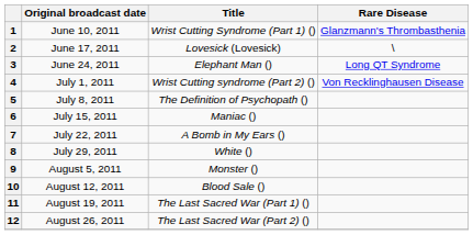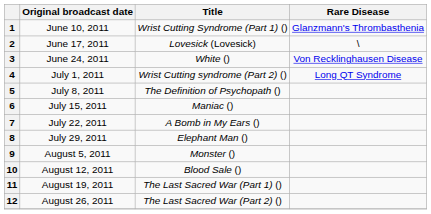 <table class="wikitable" style="text-align:center">
 <tr>
 <th></th>
 <th>Original broadcast date</th>
 <th>Title</th>
 <th>Rare Disease</th>
 </tr>
 <tr>
 <th>1</th>
 <td>June 10, 2011</td>
 <td><em>Wrist Cutting Syndrome (Part 1)</em> ()</td>
 <td><a href='#'>Glanzmann's Thrombasthenia</a></td>
 </tr>
 <tr>
 <th>2</th>
 <td>June 17, 2011</td>
 <td><em>Lovesick</em> (Lovesick)</td>
 <td>\</td>
 </tr>
 <tr>
 <th>3</th>
 <td>June 24, 2011</td>
-<td><em>Elephant Man</em> ()</td>
-<td><a href='#'>Long QT Syndrome</a></td>
+<td><em>White</em> ()</td>
+<td><a href='#'>Von Recklinghausen Disease</a></td>
 </tr>
 <tr>
 <th>4</th>
 <td>July 1, 2011</td>
 <td><em>Wrist Cutting syndrome (Part 2)</em> ()</td>
-<td><a href='#'>Von Recklinghausen Disease</a></td>
+<td><a href='#'>Long QT Syndrome</a></td>
 </tr>
 <tr>
 <th>5</th>
 <td>July 8, 2011</td>
 <td><em>The Definition of Psychopath</em> ()</td>
 <td></td>
 </tr>
 <tr>
 <th>6</th>
 <td>July 15, 2011</td>
 <td><em>Maniac</em> ()</td>
 <td></td>
 </tr>
 <tr>
 <th>7</th>
 <td>July 22, 2011</td>
 <td><em>A Bomb in My Ears</em> ()</td>
 <td></td>
 </tr>
 <tr>
 <th>8</th>
 <td>July 29, 2011</td>
-<td><em>White</em> ()</td>
+<td><em>Elephant Man</em> ()</td>
 <td></td>
 </tr>
 <tr>
 <th>9</th>
 <td>August 5, 2011</td>
 <td><em>Monster</em> ()</td>
 <td></td>
 </tr>
 <tr>
 <th>10</th>
 <td>August 12, 2011</td>
 <td><em>Blood Sale</em> ()</td>
 <td></td>
 </tr>
 <tr>
 <th>11</th>
 <td>August 19, 2011</td>
 <td><em>The Last Sacred War (Part 1)</em> ()</td>
 <td></td>
 </tr>
 <tr>
 <th>12</th>
 <td>August 26, 2011</td>
 <td><em>The Last Sacred War (Part 2)</em> ()</td>
 <td></td>
 </tr>
 <tr>
 </tr>
 </table>
